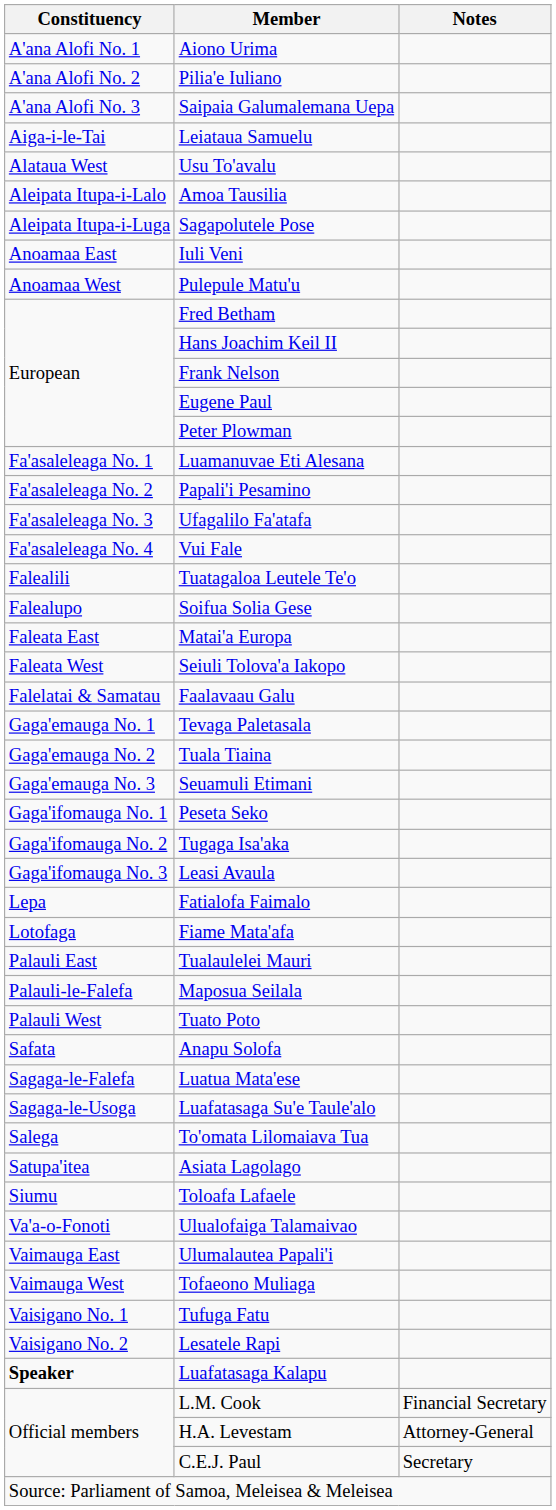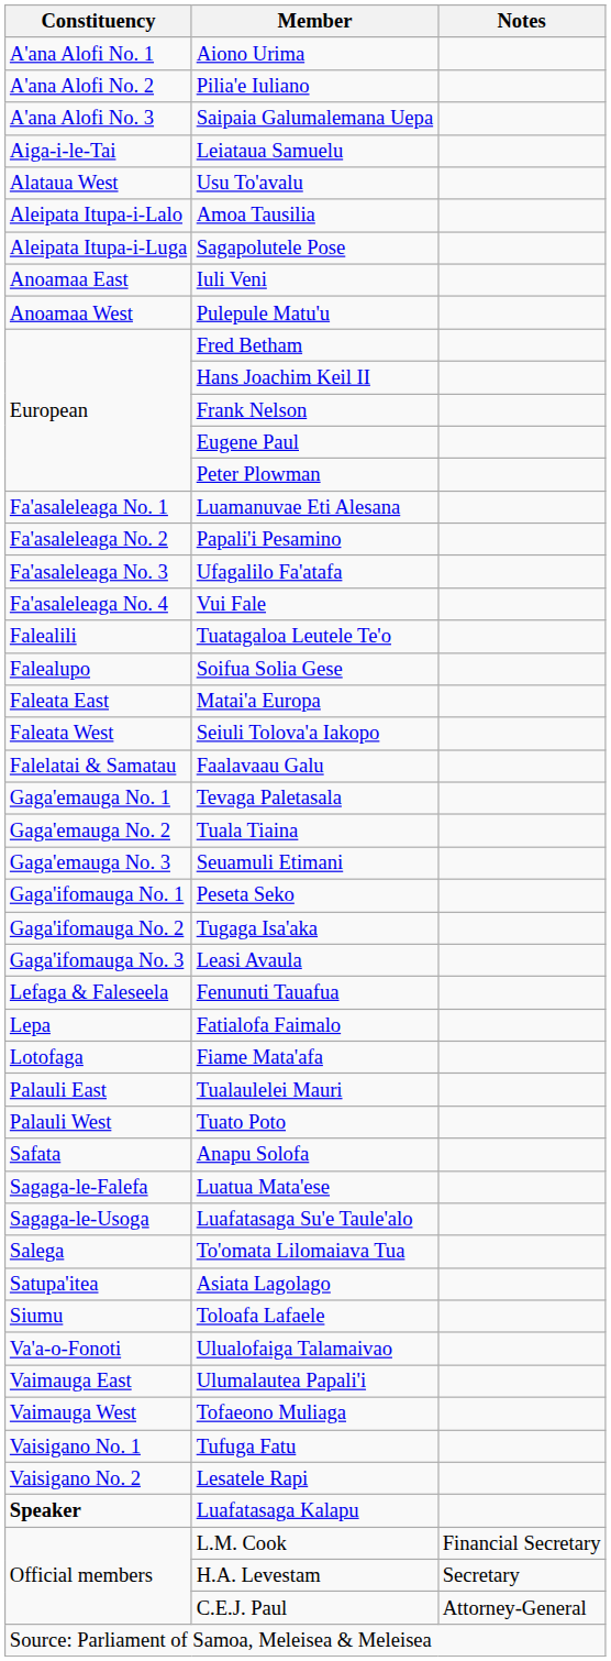 <table class="wikitable sortable">
 <tr>
 <th>Constituency</th>
 <th>Member</th>
 <th>Notes</th>
 </tr>
 <tr>
 <td><a href='#'>A'ana Alofi No. 1</a></td>
 <td><a href='#'>Aiono Urima</a></td>
 <td></td>
 </tr>
 <tr>
 <td><a href='#'>A'ana Alofi No. 2</a></td>
 <td><a href='#'>Pilia'e Iuliano</a></td>
 <td></td>
 </tr>
 <tr>
 <td><a href='#'>A'ana Alofi No. 3</a></td>
 <td><a href='#'>Saipaia Galumalemana Uepa</a></td>
 <td></td>
 </tr>
 <tr>
 <td><a href='#'>Aiga-i-le-Tai</a></td>
 <td><a href='#'>Leiataua Samuelu</a></td>
 <td></td>
 </tr>
 <tr>
 <td><a href='#'>Alataua West</a></td>
 <td><a href='#'>Usu To'avalu</a></td>
 <td></td>
 </tr>
 <tr>
 <td><a href='#'>Aleipata Itupa-i-Lalo</a></td>
 <td><a href='#'>Amoa Tausilia</a></td>
 <td></td>
 </tr>
 <tr>
 <td><a href='#'>Aleipata Itupa-i-Luga</a></td>
 <td><a href='#'>Sagapolutele Pose</a></td>
 <td></td>
 </tr>
 <tr>
 <td><a href='#'>Anoamaa East</a></td>
 <td><a href='#'>Iuli Veni</a></td>
 <td></td>
 </tr>
 <tr>
 <td><a href='#'>Anoamaa West</a></td>
 <td><a href='#'>Pulepule Matu'u</a></td>
 <td></td>
 </tr>
 <tr>
 <td rowspan=5>European</td>
 <td><a href='#'>Fred Betham</a></td>
 <td></td>
 </tr>
 <tr>
 <td><a href='#'>Hans Joachim Keil II</a></td>
 <td></td>
 </tr>
 <tr>
 <td><a href='#'>Frank Nelson</a></td>
 <td></td>
 </tr>
 <tr>
 <td><a href='#'>Eugene Paul</a></td>
 <td></td>
 </tr>
 <tr>
 <td><a href='#'>Peter Plowman</a></td>
 <td></td>
 </tr>
 <tr>
 <td><a href='#'>Fa'asaleleaga No. 1</a></td>
 <td><a href='#'>Luamanuvae Eti Alesana</a></td>
 <td></td>
 </tr>
 <tr>
 <td><a href='#'>Fa'asaleleaga No. 2</a></td>
 <td><a href='#'>Papali'i Pesamino</a></td>
 <td></td>
 </tr>
 <tr>
 <td><a href='#'>Fa'asaleleaga No. 3</a></td>
 <td><a href='#'>Ufagalilo Fa'atafa</a></td>
 <td></td>
 </tr>
 <tr>
 <td><a href='#'>Fa'asaleleaga No. 4</a></td>
 <td><a href='#'>Vui Fale</a></td>
 <td></td>
 </tr>
 <tr>
 <td><a href='#'>Falealili</a></td>
 <td><a href='#'>Tuatagaloa Leutele Te'o</a></td>
 <td></td>
 </tr>
 <tr>
 <td><a href='#'>Falealupo</a></td>
 <td><a href='#'>Soifua Solia Gese</a></td>
 <td></td>
 </tr>
 <tr>
 <td><a href='#'>Faleata East</a></td>
 <td><a href='#'>Matai'a Europa</a></td>
 <td></td>
 </tr>
 <tr>
 <td><a href='#'>Faleata West</a></td>
 <td><a href='#'>Seiuli Tolova'a Iakopo</a></td>
 <td></td>
 </tr>
 <tr>
 <td><a href='#'>Falelatai & Samatau</a></td>
 <td><a href='#'>Faalavaau Galu</a></td>
 <td></td>
 </tr>
 <tr>
 <td><a href='#'>Gaga'emauga No. 1</a></td>
 <td><a href='#'>Tevaga Paletasala</a></td>
 <td></td>
 </tr>
 <tr>
 <td><a href='#'>Gaga'emauga No. 2</a></td>
 <td><a href='#'>Tuala Tiaina</a></td>
 <td></td>
 </tr>
 <tr>
 <td><a href='#'>Gaga'emauga No. 3</a></td>
 <td><a href='#'>Seuamuli Etimani</a></td>
 <td></td>
 </tr>
 <tr>
 <td><a href='#'>Gaga'ifomauga No. 1</a></td>
 <td><a href='#'>Peseta Seko</a></td>
 <td></td>
 </tr>
 <tr>
 <td><a href='#'>Gaga'ifomauga No. 2</a></td>
 <td><a href='#'>Tugaga Isa'aka</a></td>
 <td></td>
 </tr>
 <tr>
 <td><a href='#'>Gaga'ifomauga No. 3</a></td>
 <td><a href='#'>Leasi Avaula</a></td>
 <td></td>
 </tr>
 <tr>
+<td><a href='#'>Lefaga & Faleseela</a></td>
+<td><a href='#'>Fenunuti Tauafua</a></td>
+<td></td>
+</tr>
+<tr>
 <td><a href='#'>Lepa</a></td>
 <td><a href='#'>Fatialofa Faimalo</a></td>
 <td></td>
 </tr>
 <tr>
 <td><a href='#'>Lotofaga</a></td>
 <td><a href='#'>Fiame Mata'afa</a></td>
 <td></td>
 </tr>
 <tr>
 <td><a href='#'>Palauli East</a></td>
 <td><a href='#'>Tualaulelei Mauri</a></td>
-<td></td>
-</tr>
-<tr>
-<td><a href='#'>Palauli-le-Falefa</a></td>
-<td><a href='#'>Maposua Seilala</a></td>
 <td></td>
 </tr>
 <tr>
 <td><a href='#'>Palauli West</a></td>
 <td><a href='#'>Tuato Poto</a></td>
 <td></td>
 </tr>
 <tr>
 <td><a href='#'>Safata</a></td>
 <td><a href='#'>Anapu Solofa</a></td>
 <td></td>
 </tr>
 <tr>
 <td><a href='#'>Sagaga-le-Falefa</a></td>
 <td><a href='#'>Luatua Mata'ese</a></td>
 <td></td>
 </tr>
 <tr>
 <td><a href='#'>Sagaga-le-Usoga</a></td>
 <td><a href='#'>Luafatasaga Su'e Taule'alo</a></td>
 <td></td>
 </tr>
 <tr>
 <td><a href='#'>Salega</a></td>
 <td><a href='#'>To'omata Lilomaiava Tua</a></td>
 <td></td>
 </tr>
 <tr>
 <td><a href='#'>Satupa'itea</a></td>
 <td><a href='#'>Asiata Lagolago</a></td>
 <td></td>
 </tr>
 <tr>
 <td><a href='#'>Siumu</a></td>
 <td><a href='#'>Toloafa Lafaele</a></td>
 <td></td>
 </tr>
 <tr>
 <td><a href='#'>Va'a-o-Fonoti</a></td>
 <td><a href='#'>Ulualofaiga Talamaivao</a></td>
 <td></td>
 </tr>
 <tr>
 <td><a href='#'>Vaimauga East</a></td>
 <td><a href='#'>Ulumalautea Papali'i</a></td>
 <td></td>
 </tr>
 <tr>
 <td><a href='#'>Vaimauga West</a></td>
 <td><a href='#'>Tofaeono Muliaga</a></td>
 <td></td>
 </tr>
 <tr>
 <td><a href='#'>Vaisigano No. 1</a></td>
 <td><a href='#'>Tufuga Fatu</a></td>
 <td></td>
 </tr>
 <tr>
 <td><a href='#'>Vaisigano No. 2</a></td>
 <td><a href='#'>Lesatele Rapi</a></td>
 <td></td>
 </tr>
 <tr>
 <td><strong>Speaker</strong></td>
 <td><a href='#'>Luafatasaga Kalapu</a></td>
 <td></td>
 </tr>
 <tr>
 <td rowspan=3>Official members</td>
 <td>L.M. Cook</td>
 <td>Financial Secretary</td>
 </tr>
 <tr>
 <td>H.A. Levestam</td>
-<td>Attorney-General</td>
+<td>Secretary</td>
 </tr>
 <tr>
 <td>C.E.J. Paul</td>
-<td>Secretary</td>
+<td>Attorney-General</td>
 </tr>
 <tr class=sortbottom>
 <td colspan=3>Source: Parliament of Samoa, Meleisea & Meleisea</td>
 </tr>
 </table>
